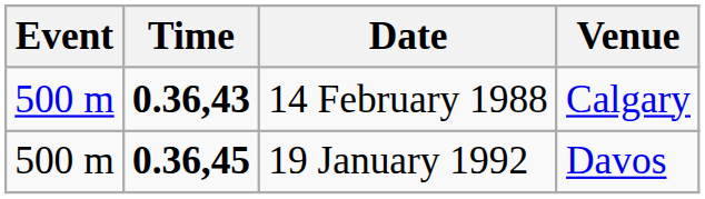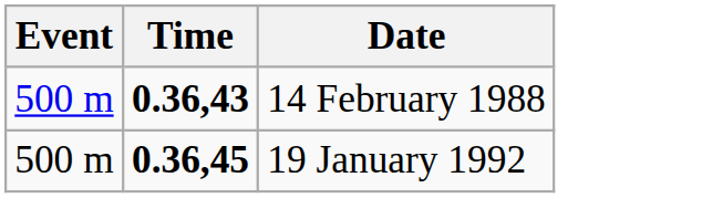 <table class='wikitable'>
 <tr>
 <th>Event</th>
 <th>Time</th>
 <th>Date</th>
-<th>Venue</th>
 </tr>
 <tr>
 <td><a href='#'>500 m</a></td>
 <td><strong>0.36,43</strong></td>
 <td>14 February 1988</td>
-<td align=left><a href='#'>Calgary</a></td>
 </tr>
 <tr>
 <td>500 m</td>
 <td><strong>0.36,45</strong></td>
 <td>19 January 1992</td>
-<td align=left><a href='#'>Davos</a></td>
 </tr>
 </table>
